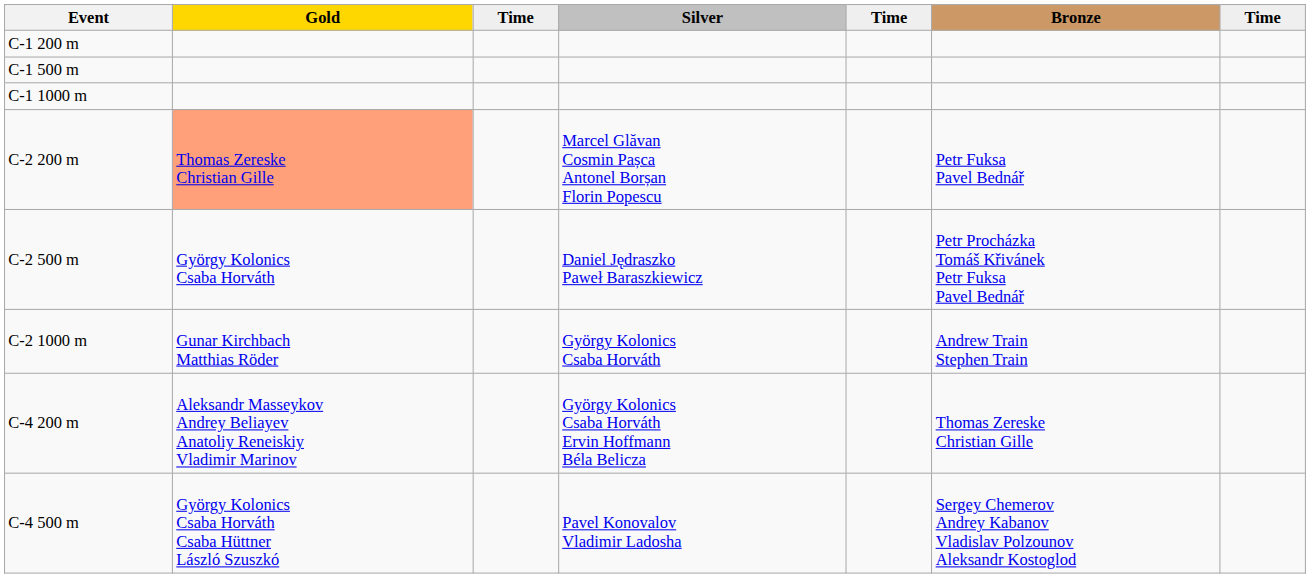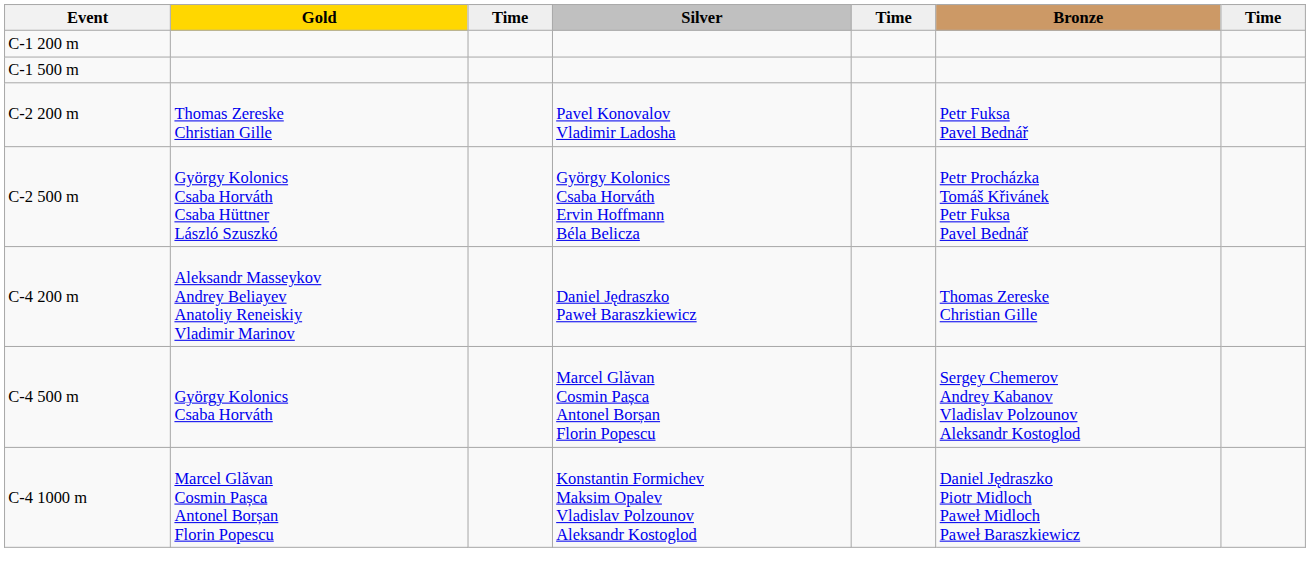 <table class="wikitable" style="width:100%;">
 <tr>
 <th>Event</th>
 <td style="text-align:center; background:gold;"><strong>Gold</strong></td>
 <td style="text-align:center; background:#efefef;"><strong>Time</strong></td>
 <td style="text-align:center; background:silver;"><strong>Silver</strong></td>
 <td style="text-align:center; background:#efefef;"><strong>Time</strong></td>
 <td style="text-align:center; background:#c96;"><strong>Bronze</strong></td>
 <td style="text-align:center; background:#efefef;"><strong>Time</strong></td>
 </tr>
 <tr>
 <td>C-1 200 m</td>
 <td></td>
 <td></td>
 <td></td>
 <td></td>
 <td></td>
 <td></td>
 </tr>
 <tr>
 <td>C-1 500 m</td>
 <td></td>
 <td></td>
 <td></td>
 <td></td>
 <td></td>
 <td></td>
 </tr>
 <tr>
-<td>C-1 1000 m</td>
+<td>C-2 200 m</td>
+<td><br><a href='#'>Thomas Zereske</a><br><a href='#'>Christian Gille</a></td>
 <td></td>
-<td></td>
-<td></td>
-<td></td>
-<td></td>
-<td></td>
-</tr>
-<tr>
-<td>C-2 200 m</td>
-<td style="background: lightsalmon;"><br><a href='#'>Thomas Zereske</a><br><a href='#'>Christian Gille</a></td>
-<td></td>
-<td><br><a href='#'>Marcel Glăvan</a><br><a href='#'>Cosmin Pașca</a><br><a href='#'>Antonel Borșan</a><br><a href='#'>Florin Popescu</a></td>
+<td><br><a href='#'>Pavel Konovalov</a><br><a href='#'>Vladimir Ladosha</a></td>
 <td></td>
 <td><br><a href='#'>Petr Fuksa</a><br><a href='#'>Pavel Bednář</a></td>
 <td></td>
 </tr>
 <tr>
 <td>C-2 500 m</td>
-<td><br><a href='#'>György Kolonics</a><br><a href='#'>Csaba Horváth</a></td>
+<td><br><a href='#'>György Kolonics</a><br><a href='#'>Csaba Horváth</a><br><a href='#'>Csaba Hüttner</a><br><a href='#'>László Szuszkó</a></td>
 <td></td>
-<td><br><a href='#'>Daniel Jędraszko</a><br><a href='#'>Paweł Baraszkiewicz</a></td>
+<td><br><a href='#'>György Kolonics</a><br><a href='#'>Csaba Horváth</a><br><a href='#'>Ervin Hoffmann</a><br><a href='#'>Béla Belicza</a></td>
 <td></td>
 <td><br><a href='#'>Petr Procházka</a><br><a href='#'>Tomáš Křivánek</a><br><a href='#'>Petr Fuksa</a><br><a href='#'>Pavel Bednář</a></td>
-<td></td>
-</tr>
-<tr>
-<td>C-2 1000 m</td>
-<td><br><a href='#'>Gunar Kirchbach</a><br><a href='#'>Matthias Röder</a></td>
-<td></td>
-<td><br><a href='#'>György Kolonics</a><br><a href='#'>Csaba Horváth</a></td>
-<td></td>
-<td><br><a href='#'>Andrew Train</a><br><a href='#'>Stephen Train</a></td>
 <td></td>
 </tr>
 <tr>
 <td>C-4 200 m</td>
 <td><br><a href='#'>Aleksandr Masseykov</a><br><a href='#'>Andrey Beliayev</a><br><a href='#'>Anatoliy Reneiskiy</a><br><a href='#'>Vladimir Marinov</a></td>
 <td></td>
-<td><br><a href='#'>György Kolonics</a><br><a href='#'>Csaba Horváth</a><br><a href='#'>Ervin Hoffmann</a><br><a href='#'>Béla Belicza</a></td>
+<td><br><a href='#'>Daniel Jędraszko</a><br><a href='#'>Paweł Baraszkiewicz</a></td>
 <td></td>
 <td><br><a href='#'>Thomas Zereske</a><br><a href='#'>Christian Gille</a></td>
 <td></td>
 </tr>
 <tr>
 <td>C-4 500 m</td>
-<td><br><a href='#'>György Kolonics</a><br><a href='#'>Csaba Horváth</a><br><a href='#'>Csaba Hüttner</a><br><a href='#'>László Szuszkó</a></td>
+<td><br><a href='#'>György Kolonics</a><br><a href='#'>Csaba Horváth</a></td>
 <td></td>
-<td><br><a href='#'>Pavel Konovalov</a><br><a href='#'>Vladimir Ladosha</a></td>
+<td><br><a href='#'>Marcel Glăvan</a><br><a href='#'>Cosmin Pașca</a><br><a href='#'>Antonel Borșan</a><br><a href='#'>Florin Popescu</a></td>
 <td></td>
 <td><br><a href='#'>Sergey Chemerov</a><br><a href='#'>Andrey Kabanov</a><br><a href='#'>Vladislav Polzounov</a><br><a href='#'>Aleksandr Kostoglod</a></td>
 <td></td>
 </tr>
+<tr>
+<td>C-4 1000 m</td>
+<td><br><a href='#'>Marcel Glăvan</a><br><a href='#'>Cosmin Pașca</a><br><a href='#'>Antonel Borșan</a><br><a href='#'>Florin Popescu</a></td>
+<td></td>
+<td><br><a href='#'>Konstantin Formichev</a><br><a href='#'>Maksim Opalev</a><br><a href='#'>Vladislav Polzounov</a><br><a href='#'>Aleksandr Kostoglod</a></td>
+<td></td>
+<td><br><a href='#'>Daniel Jędraszko</a><br><a href='#'>Piotr Midloch</a><br><a href='#'>Paweł Midloch</a><br><a href='#'>Paweł Baraszkiewicz</a></td>
+<td></td>
+</tr>
 </table>
